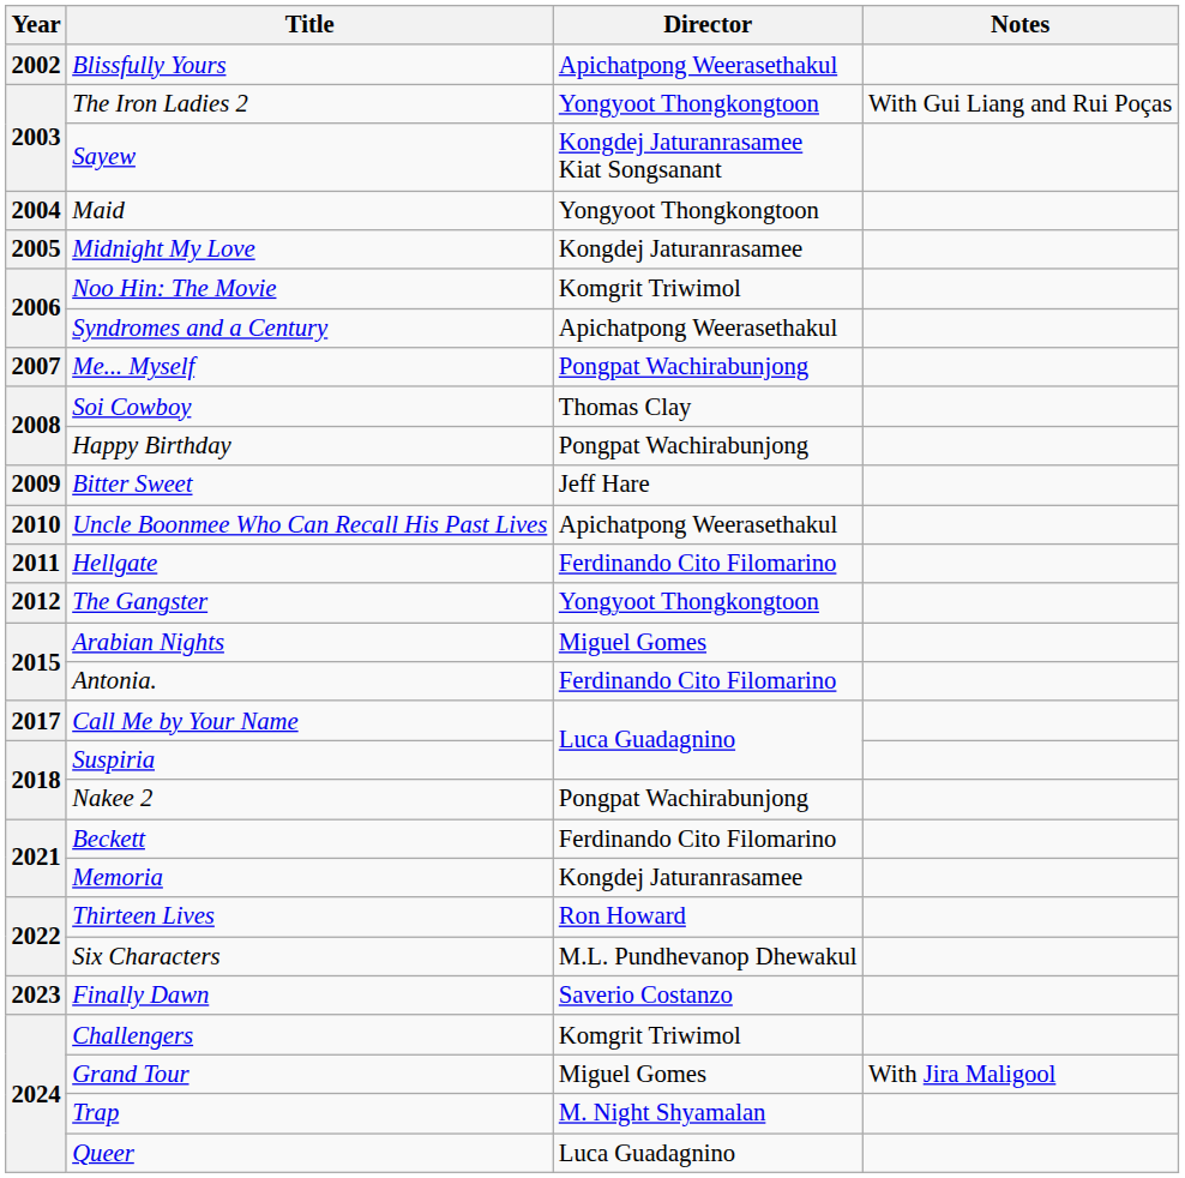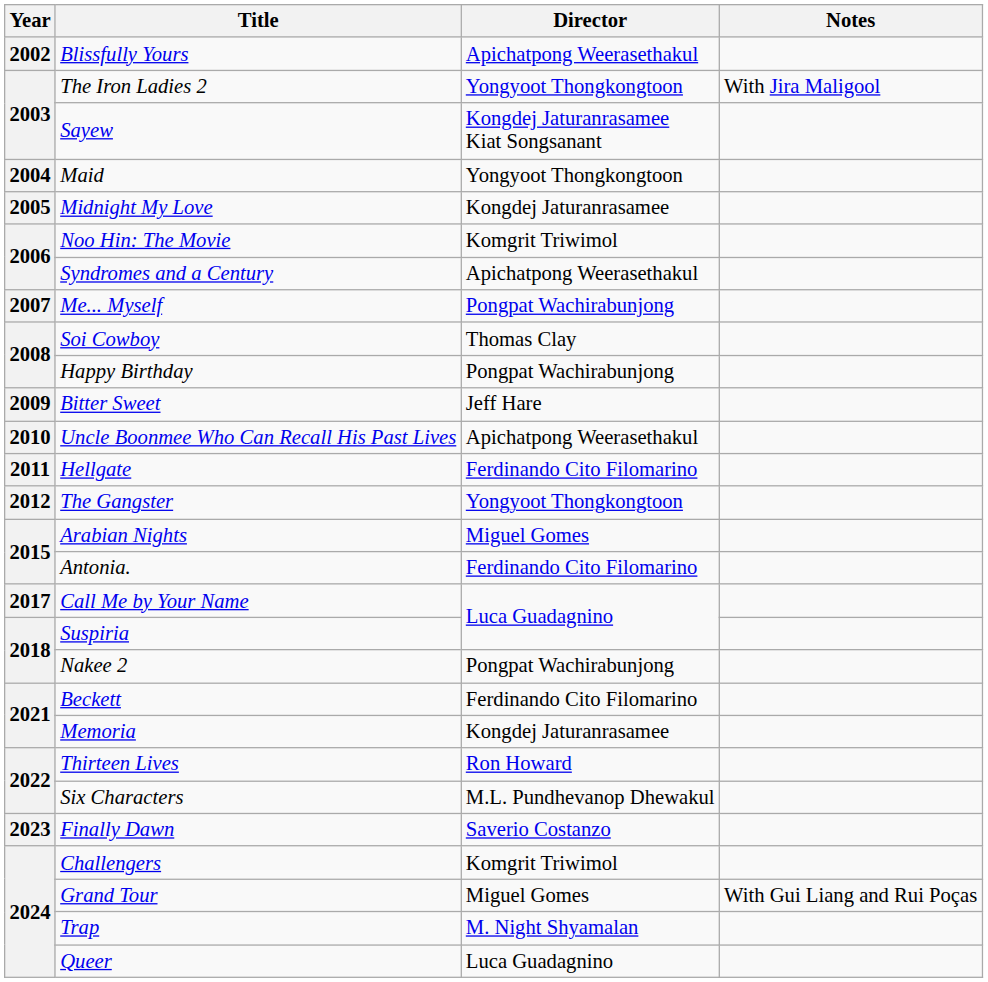 <table class="wikitable">
 <tr>
 <th>Year</th>
 <th>Title</th>
 <th>Director</th>
 <th>Notes</th>
 </tr>
 <tr>
 <th>2002</th>
 <td><em><a href='#'>Blissfully Yours</a></em></td>
 <td><a href='#'>Apichatpong Weerasethakul</a></td>
 <td></td>
 </tr>
 <tr>
 <th rowspan="2">2003</th>
 <td><em>The Iron Ladies 2</em></td>
 <td><a href='#'>Yongyoot Thongkongtoon</a></td>
-<td>With Gui Liang and Rui Poças</td>
+<td>With <a href='#'>Jira Maligool</a></td>
 </tr>
 <tr>
 <td><em><a href='#'>Sayew</a></em></td>
 <td><a href='#'>Kongdej Jaturanrasamee</a><br>Kiat Songsanant</td>
 <td></td>
 </tr>
 <tr>
 <th>2004</th>
 <td><em>Maid</em></td>
 <td>Yongyoot Thongkongtoon</td>
 <td></td>
 </tr>
 <tr>
 <th>2005</th>
 <td><em><a href='#'>Midnight My Love</a></em></td>
 <td>Kongdej Jaturanrasamee</td>
 <td></td>
 </tr>
 <tr>
 <th rowspan="2">2006</th>
 <td><em><a href='#'>Noo Hin: The Movie</a></em></td>
 <td>Komgrit Triwimol</td>
 <td></td>
 </tr>
 <tr>
 <td><em><a href='#'>Syndromes and a Century</a></em></td>
 <td>Apichatpong Weerasethakul</td>
 <td></td>
 </tr>
 <tr>
 <th>2007</th>
 <td><em><a href='#'>Me... Myself</a></em></td>
 <td><a href='#'>Pongpat Wachirabunjong</a></td>
 <td></td>
 </tr>
 <tr>
 <th rowspan="2">2008</th>
 <td><em><a href='#'>Soi Cowboy</a></em></td>
 <td>Thomas Clay</td>
 <td></td>
 </tr>
 <tr>
 <td><em>Happy Birthday</em></td>
 <td>Pongpat Wachirabunjong</td>
 <td></td>
 </tr>
 <tr>
 <th>2009</th>
 <td><em><a href='#'>Bitter Sweet</a></em></td>
 <td>Jeff Hare</td>
 <td></td>
 </tr>
 <tr>
 <th>2010</th>
 <td><em><a href='#'>Uncle Boonmee Who Can Recall His Past Lives</a></em></td>
 <td>Apichatpong Weerasethakul</td>
 <td></td>
 </tr>
 <tr>
 <th>2011</th>
 <td><em><a href='#'>Hellgate</a></em></td>
 <td><a href='#'>Ferdinando Cito Filomarino</a></td>
 <td></td>
 </tr>
 <tr>
 <th>2012</th>
 <td><em><a href='#'>The Gangster</a></em></td>
 <td><a href='#'>Yongyoot Thongkongtoon</a></td>
 <td></td>
 </tr>
 <tr>
 <th rowspan="2">2015</th>
 <td><em><a href='#'>Arabian Nights</a></em></td>
 <td><a href='#'>Miguel Gomes</a></td>
 <td></td>
 </tr>
 <tr>
 <td><em>Antonia.</em></td>
 <td><a href='#'>Ferdinando Cito Filomarino</a></td>
 <td></td>
 </tr>
 <tr>
 <th>2017</th>
 <td><em><a href='#'>Call Me by Your Name</a></em></td>
 <td rowspan=2><a href='#'>Luca Guadagnino</a></td>
 <td></td>
 </tr>
 <tr>
 <th rowspan="2">2018</th>
 <td><em><a href='#'>Suspiria</a></em></td>
 <td></td>
 </tr>
 <tr>
 <td><em>Nakee 2</em></td>
 <td>Pongpat Wachirabunjong</td>
 <td></td>
 </tr>
 <tr>
 <th rowspan="2">2021</th>
 <td><em><a href='#'>Beckett</a></em></td>
 <td>Ferdinando Cito Filomarino</td>
 <td></td>
 </tr>
 <tr>
 <td><em><a href='#'>Memoria</a></em></td>
 <td>Kongdej Jaturanrasamee</td>
 <td></td>
 </tr>
 <tr>
 <th rowspan="2">2022</th>
 <td><em><a href='#'>Thirteen Lives</a></em></td>
 <td><a href='#'>Ron Howard</a></td>
 <td></td>
 </tr>
 <tr>
 <td><em>Six Characters</em></td>
 <td>M.L. Pundhevanop Dhewakul</td>
 <td></td>
 </tr>
 <tr>
 <th>2023</th>
 <td><em><a href='#'>Finally Dawn</a></em></td>
 <td><a href='#'>Saverio Costanzo</a></td>
 <td></td>
 </tr>
 <tr>
 <th rowspan="4">2024</th>
 <td><em><a href='#'>Challengers</a></em></td>
 <td>Komgrit Triwimol</td>
 <td></td>
 </tr>
 <tr>
 <td><em><a href='#'>Grand Tour</a></em></td>
 <td>Miguel Gomes</td>
-<td>With <a href='#'>Jira Maligool</a></td>
+<td>With Gui Liang and Rui Poças</td>
 </tr>
 <tr>
 <td><em><a href='#'>Trap</a></em></td>
 <td><a href='#'>M. Night Shyamalan</a></td>
 <td></td>
 </tr>
 <tr>
 <td><em><a href='#'>Queer</a></em></td>
 <td>Luca Guadagnino</td>
 <td></td>
 </tr>
 </table>
